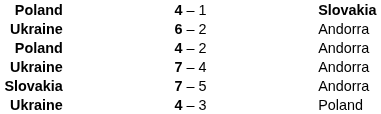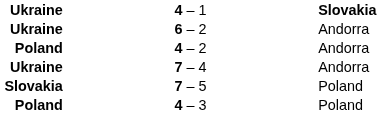 <table width=100% cellspacing=1>
 <tr>
 <th width=40%></th>
 <th width=20%></th>
 <th width=40%></th>
 <td></td>
 </tr>
 <tr style=font-size:90%>
-<td align=right><strong>Poland</strong></td>
+<td align=right><strong>Ukraine</strong></td>
 <td align=center><strong>4</strong> – 1</td>
 <td><strong>Slovakia</strong></td>
 </tr>
 <tr style=font-size:90%>
 <td align=right><strong>Ukraine</strong></td>
 <td align=center><strong>6</strong> – 2</td>
 <td>Andorra</td>
 </tr>
 <tr style=font-size:90%>
 <td align=right><strong>Poland</strong></td>
 <td align=center><strong>4</strong> – 2</td>
 <td>Andorra</td>
 </tr>
 <tr style=font-size:90%>
 <td align=right><strong>Ukraine</strong></td>
 <td align=center><strong>7</strong> – 4</td>
 <td>Andorra</td>
 </tr>
 <tr style=font-size:90%>
 <td align=right><strong>Slovakia</strong></td>
 <td align=center><strong>7</strong> – 5</td>
-<td>Andorra</td>
+<td>Poland</td>
 </tr>
 <tr style=font-size:90%>
-<td align=right><strong>Ukraine</strong></td>
+<td align=right><strong>Poland</strong></td>
 <td align=center><strong>4</strong> – 3</td>
 <td>Poland</td>
 </tr>
 </table>
